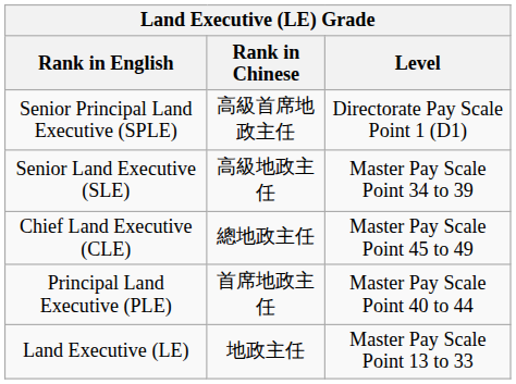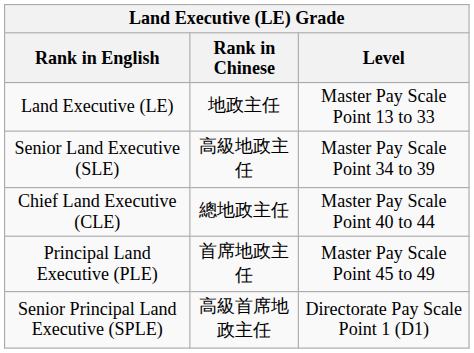 <table class="wikitable" width="66%" style="text-align: center;">
 <tr>
 <th colspan="3" align="center">Land Executive (LE) Grade</th>
 </tr>
 <tr>
 <th>Rank in English</th>
 <th>Rank in Chinese</th>
 <th>Level</th>
 </tr>
 <tr>
-<td>Senior Principal Land Executive (SPLE)</td>
-<td>高級首席地政主任</td>
-<td>Directorate Pay Scale Point 1 (D1)</td>
+<td>Land Executive (LE)</td>
+<td>地政主任</td>
+<td>Master Pay Scale Point 13 to 33</td>
 </tr>
 <tr>
 <td>Senior Land Executive (SLE)</td>
 <td>高級地政主任</td>
 <td>Master Pay Scale Point 34 to 39</td>
 </tr>
 <tr>
 <td>Chief Land Executive (CLE)</td>
 <td>總地政主任</td>
-<td>Master Pay Scale Point 45 to 49</td>
+<td>Master Pay Scale Point 40 to 44</td>
 </tr>
 <tr>
 <td>Principal Land Executive (PLE)</td>
 <td>首席地政主任</td>
-<td>Master Pay Scale Point 40 to 44</td>
+<td>Master Pay Scale Point 45 to 49</td>
 </tr>
 <tr>
-<td>Land Executive (LE)</td>
-<td>地政主任</td>
-<td>Master Pay Scale Point 13 to 33</td>
+<td>Senior Principal Land Executive (SPLE)</td>
+<td>高級首席地政主任</td>
+<td>Directorate Pay Scale Point 1 (D1)</td>
 </tr>
 </table>
